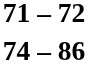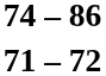 <table style="text-align:center">
 <tr>
 <th width=200></th>
 <th width=100></th>
 <th width=200></th>
 </tr>
 <tr>
 <td align=right></td>
-<td><strong>71 – 72</strong></td>
+<td><strong>74 – 86</strong></td>
 <td align=left><strong></strong></td>
 </tr>
 <tr>
 <td align=right></td>
-<td><strong>74 – 86</strong></td>
+<td><strong>71 – 72</strong></td>
 <td align=left><strong></strong></td>
 </tr>
 </table>
